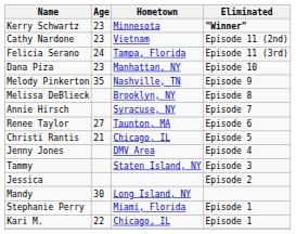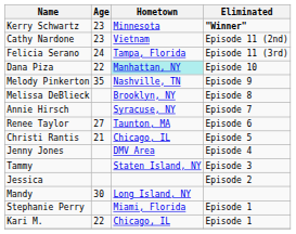 <table class="wikitable sortable">
 <tr>
 <th>Name</th>
 <th>Age</th>
 <th>Hometown</th>
 <th>Eliminated</th>
 </tr>
 <tr>
 <td>Kerry Schwartz</td>
 <td>23</td>
 <td><a href='#'>Minnesota</a></td>
 <td><strong>"Winner"</strong></td>
 </tr>
 <tr>
 <td>Cathy Nardone</td>
 <td>23</td>
 <td><a href='#'>Vietnam</a></td>
 <td>Episode 11 (2nd)</td>
 </tr>
 <tr>
 <td>Felicia Serano</td>
 <td>24</td>
 <td><a href='#'>Tampa, Florida</a></td>
 <td>Episode 11 (3rd)</td>
 </tr>
 <tr>
 <td>Dana Piza</td>
-<td>23</td>
-<td><a href='#'>Manhattan, NY</a></td>
+<td>22</td>
+<td style="background: paleturquoise;"><a href='#'>Manhattan, NY</a></td>
 <td>Episode 10</td>
 </tr>
 <tr>
 <td>Melody Pinkerton</td>
 <td>35</td>
 <td><a href='#'>Nashville, TN</a></td>
 <td>Episode 9</td>
 </tr>
 <tr>
 <td>Melissa DeBlieck</td>
 <td></td>
 <td><a href='#'>Brooklyn, NY</a></td>
 <td>Episode 8</td>
 </tr>
 <tr>
 <td>Annie Hirsch</td>
 <td></td>
 <td><a href='#'>Syracuse, NY</a></td>
 <td>Episode 7</td>
 </tr>
 <tr>
 <td>Renee Taylor</td>
 <td>27</td>
 <td><a href='#'>Taunton, MA</a></td>
 <td>Episode 6</td>
 </tr>
 <tr>
 <td>Christi Rantis</td>
 <td>21</td>
 <td><a href='#'>Chicago, IL</a></td>
 <td>Episode 5</td>
 </tr>
 <tr>
 <td>Jenny Jones</td>
 <td></td>
 <td><a href='#'>DMV Area</a></td>
 <td>Episode 4</td>
 </tr>
 <tr>
 <td>Tammy</td>
 <td></td>
 <td><a href='#'>Staten Island, NY</a></td>
 <td>Episode 3</td>
 </tr>
 <tr>
 <td>Jessica</td>
 <td></td>
 <td></td>
 <td>Episode 2</td>
 </tr>
 <tr>
 <td>Mandy</td>
 <td>30</td>
 <td><a href='#'>Long Island, NY</a></td>
 <td></td>
 </tr>
 <tr>
 <td>Stephanie Perry</td>
 <td></td>
 <td><a href='#'>Miami, Florida</a></td>
 <td>Episode 1</td>
 </tr>
 <tr>
 <td>Kari M.</td>
 <td>22</td>
 <td><a href='#'>Chicago, IL</a></td>
 <td>Episode 1</td>
 </tr>
 <tr>
 </tr>
 </table>
